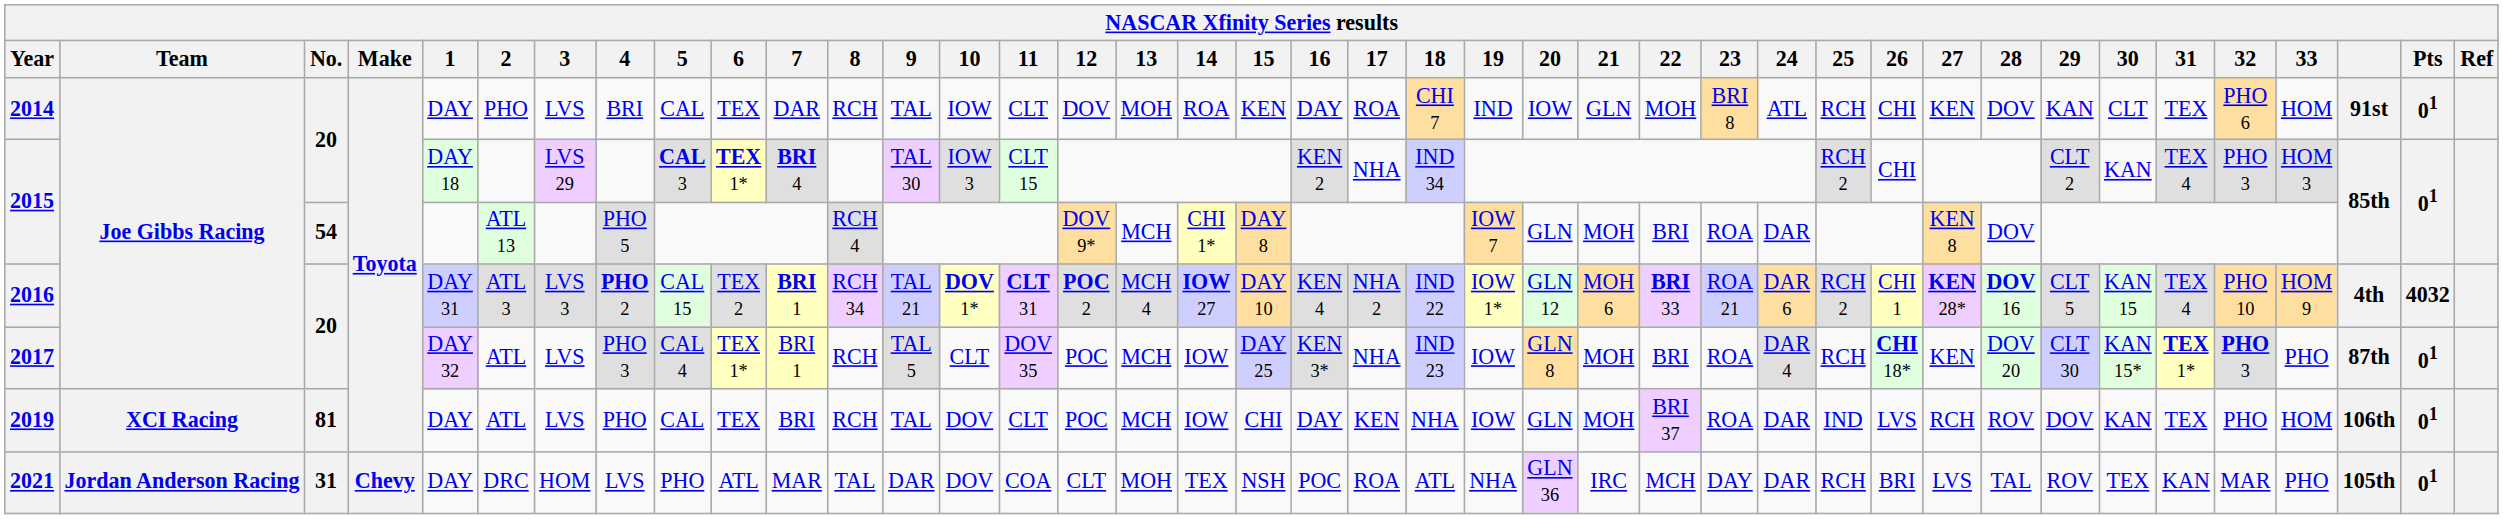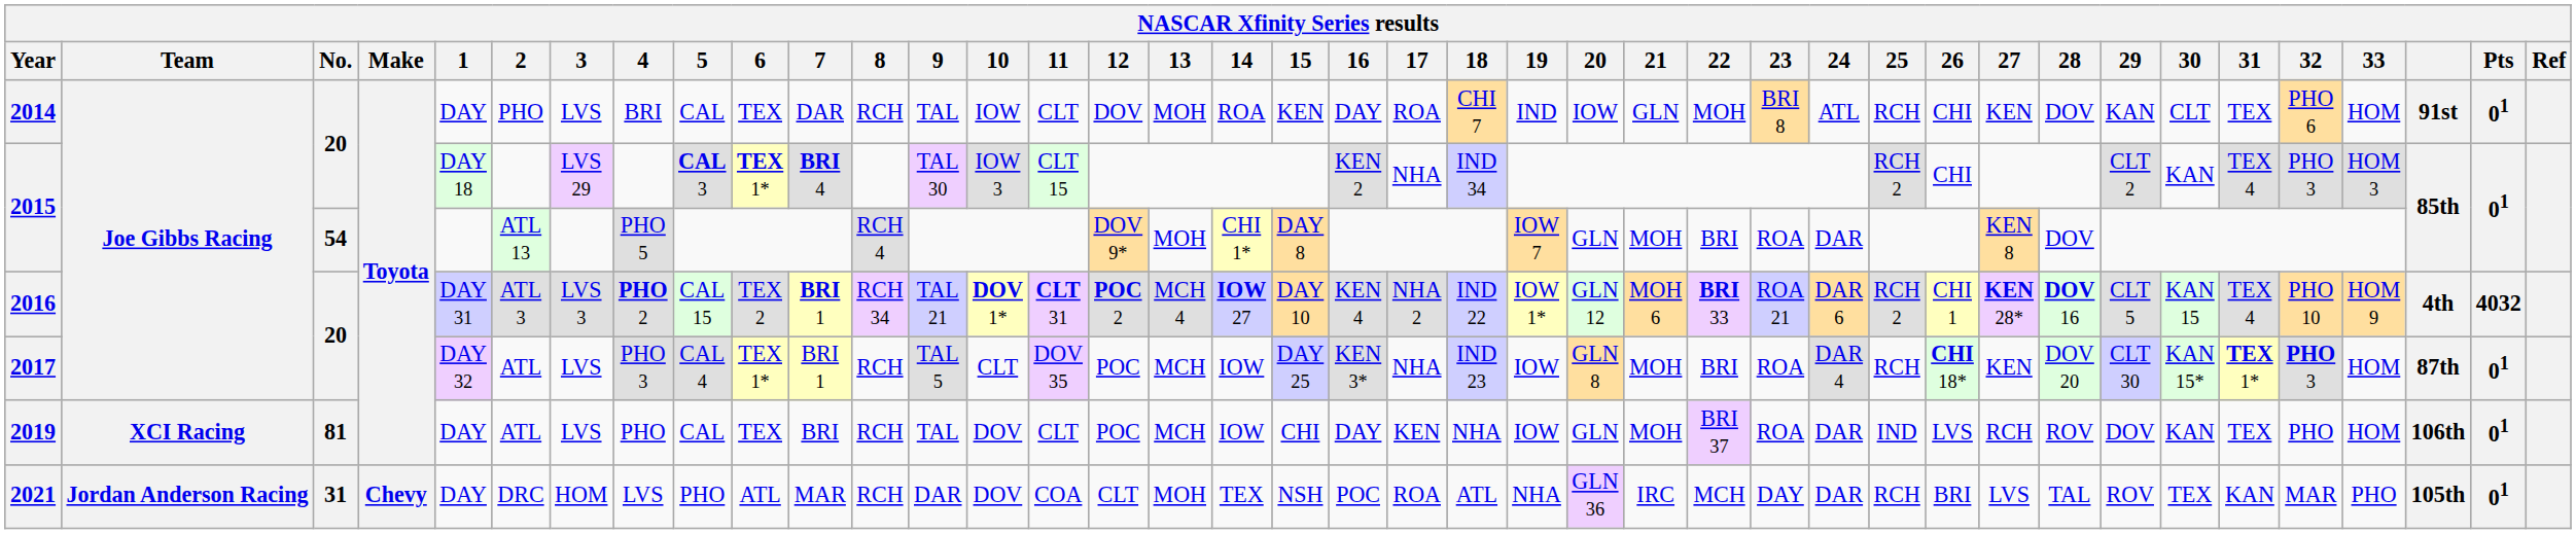 <table class="wikitable" style="text-align:center; font-size:85%">
 <tr>
 <th colspan=40><a href='#'>NASCAR Xfinity Series</a> results</th>
 </tr>
 <tr>
 <th>Year</th>
 <th>Team</th>
 <th>No.</th>
 <th>Make</th>
 <th>1</th>
 <th>2</th>
 <th>3</th>
 <th>4</th>
 <th>5</th>
 <th>6</th>
 <th>7</th>
 <th>8</th>
 <th>9</th>
 <th>10</th>
 <th>11</th>
 <th>12</th>
 <th>13</th>
 <th>14</th>
 <th>15</th>
 <th>16</th>
 <th>17</th>
 <th>18</th>
 <th>19</th>
 <th>20</th>
 <th>21</th>
 <th>22</th>
 <th>23</th>
 <th>24</th>
 <th>25</th>
 <th>26</th>
 <th>27</th>
 <th>28</th>
 <th>29</th>
 <th>30</th>
 <th>31</th>
 <th>32</th>
 <th>33</th>
 <th></th>
 <th>Pts</th>
 <th>Ref</th>
 </tr>
 <tr>
 <th><a href='#'>2014</a></th>
 <th rowspan=5><a href='#'>Joe Gibbs Racing</a></th>
 <th rowspan=2>20</th>
 <th rowspan="6"><a href='#'>Toyota</a></th>
 <td><a href='#'>DAY</a></td>
 <td><a href='#'>PHO</a></td>
 <td><a href='#'>LVS</a></td>
 <td><a href='#'>BRI</a></td>
 <td><a href='#'>CAL</a></td>
 <td><a href='#'>TEX</a></td>
 <td><a href='#'>DAR</a></td>
 <td><a href='#'>RCH</a></td>
 <td><a href='#'>TAL</a></td>
 <td><a href='#'>IOW</a></td>
 <td><a href='#'>CLT</a></td>
 <td><a href='#'>DOV</a></td>
 <td><a href='#'>MOH</a></td>
 <td><a href='#'>ROA</a></td>
 <td><a href='#'>KEN</a></td>
 <td><a href='#'>DAY</a></td>
 <td><a href='#'>ROA</a></td>
 <td style="background:#FFDF9F;"><a href='#'>CHI</a><br><small>7</small></td>
 <td><a href='#'>IND</a></td>
 <td><a href='#'>IOW</a></td>
 <td><a href='#'>GLN</a></td>
 <td><a href='#'>MOH</a></td>
 <td style="background:#FFDF9F;"><a href='#'>BRI</a><br><small>8</small></td>
 <td><a href='#'>ATL</a></td>
 <td><a href='#'>RCH</a></td>
 <td><a href='#'>CHI</a></td>
 <td><a href='#'>KEN</a></td>
 <td><a href='#'>DOV</a></td>
 <td><a href='#'>KAN</a></td>
 <td><a href='#'>CLT</a></td>
 <td><a href='#'>TEX</a></td>
 <td style="background:#FFDF9F;"><a href='#'>PHO</a><br><small>6</small></td>
 <td><a href='#'>HOM</a></td>
 <th>91st</th>
 <th>0<sup>1</sup></th>
 <th></th>
 </tr>
 <tr>
 <th rowspan=2><a href='#'>2015</a></th>
 <td style="background:#DFFFDF;"><a href='#'>DAY</a><br><small>18</small></td>
 <td></td>
 <td style="background:#EFCFFF;"><a href='#'>LVS</a><br><small>29</small></td>
 <td></td>
 <td style="background:#DFDFDF;"><strong><a href='#'>CAL</a></strong><br><small>3</small></td>
 <td style="background:#FFFFBF;"><strong><a href='#'>TEX</a></strong><br><small>1*</small></td>
 <td style="background:#DFDFDF;"><strong><a href='#'>BRI</a></strong><br><small>4</small></td>
 <td></td>
 <td style="background:#EFCFFF;"><a href='#'>TAL</a><br><small>30</small></td>
 <td style="background:#DFDFDF;"><a href='#'>IOW</a><br><small>3</small></td>
 <td style="background:#DFFFDF;"><a href='#'>CLT</a><br><small>15</small></td>
 <td colspan=4></td>
 <td style="background:#DFDFDF;"><a href='#'>KEN</a><br><small>2</small></td>
 <td><a href='#'>NHA</a></td>
 <td style="background:#CFCFFF;"><a href='#'>IND</a><br><small>34</small></td>
 <td colspan=6></td>
 <td style="background:#DFDFDF;"><a href='#'>RCH</a><br><small>2</small></td>
 <td><a href='#'>CHI</a></td>
 <td colspan=2></td>
 <td style="background:#DFDFDF;"><a href='#'>CLT</a><br><small>2</small></td>
 <td><a href='#'>KAN</a></td>
 <td style="background:#DFDFDF;"><a href='#'>TEX</a><br><small>4</small></td>
 <td style="background:#DFDFDF;"><a href='#'>PHO</a><br><small>3</small></td>
 <td style="background:#DFDFDF;"><a href='#'>HOM</a><br><small>3</small></td>
 <th rowspan=2>85th</th>
 <th rowspan=2>0<sup>1</sup></th>
 <th rowspan=2></th>
 </tr>
 <tr>
 <th>54</th>
 <td></td>
 <td style="background:#DFFFDF;"><a href='#'>ATL</a><br><small>13</small></td>
 <td></td>
 <td style="background:#DFDFDF;"><a href='#'>PHO</a><br><small>5</small></td>
 <td colspan=3></td>
 <td style="background:#DFDFDF;"><a href='#'>RCH</a><br><small>4</small></td>
 <td colspan=3></td>
 <td style="background:#FFDF9F;"><a href='#'>DOV</a><br><small>9*</small></td>
-<td><a href='#'>MCH</a></td>
+<td><a href='#'>MOH</a></td>
 <td style="background:#FFFFBF;"><a href='#'>CHI</a><br><small>1*</small></td>
 <td style="background:#FFDF9F;"><a href='#'>DAY</a><br><small>8</small></td>
 <td colspan=3></td>
 <td style="background:#FFDF9F;"><a href='#'>IOW</a><br><small>7</small></td>
 <td><a href='#'>GLN</a></td>
 <td><a href='#'>MOH</a></td>
 <td><a href='#'>BRI</a></td>
 <td><a href='#'>ROA</a></td>
 <td><a href='#'>DAR</a></td>
 <td colspan=2></td>
 <td style="background:#FFDF9F;"><a href='#'>KEN</a><br><small>8</small></td>
 <td><a href='#'>DOV</a></td>
 <td colspan=5></td>
 </tr>
 <tr>
 <th><a href='#'>2016</a></th>
 <th rowspan=2>20</th>
 <td style="background:#CFCFFF;"><a href='#'>DAY</a><br><small>31</small></td>
 <td style="background:#DFDFDF;"><a href='#'>ATL</a><br><small>3</small></td>
 <td style="background:#DFDFDF;"><a href='#'>LVS</a><br><small>3</small></td>
 <td style="background:#DFDFDF;"><strong><a href='#'>PHO</a></strong><br><small>2</small></td>
 <td style="background:#DFFFDF;"><a href='#'>CAL</a><br><small>15</small></td>
 <td style="background:#DFDFDF;"><a href='#'>TEX</a><br><small>2</small></td>
 <td style="background:#FFFFBF;"><strong><a href='#'>BRI</a></strong><br><small>1</small></td>
 <td style="background:#EFCFFF;"><a href='#'>RCH</a><br><small>34</small></td>
 <td style="background:#CFCFFF;"><a href='#'>TAL</a><br><small>21</small></td>
 <td style="background:#FFFFBF;"><strong><a href='#'>DOV</a></strong><br><small>1*</small></td>
 <td style="background:#EFCFFF;"><strong><a href='#'>CLT</a></strong><br><small>31</small></td>
 <td style="background:#DFDFDF;"><strong><a href='#'>POC</a></strong><br><small>2</small></td>
 <td style="background:#DFDFDF;"><a href='#'>MCH</a><br><small>4</small></td>
 <td style="background:#CFCFFF;"><strong><a href='#'>IOW</a></strong><br><small>27</small></td>
 <td style="background:#FFDF9F;"><a href='#'>DAY</a><br><small>10</small></td>
 <td style="background:#DFDFDF;"><a href='#'>KEN</a><br><small>4</small></td>
 <td style="background:#DFDFDF;"><a href='#'>NHA</a><br><small>2</small></td>
 <td style="background:#CFCFFF;"><a href='#'>IND</a><br><small>22</small></td>
 <td style="background:#FFFFBF;"><a href='#'>IOW</a><br><small>1*</small></td>
 <td style="background:#DFFFDF;"><a href='#'>GLN</a><br><small>12</small></td>
 <td style="background:#FFDF9F;"><a href='#'>MOH</a><br><small>6</small></td>
 <td style="background:#EFCFFF;"><strong><a href='#'>BRI</a></strong><br><small>33</small></td>
 <td style="background:#CFCFFF;"><a href='#'>ROA</a><br><small>21</small></td>
 <td style="background:#FFDF9F;"><a href='#'>DAR</a><br><small>6</small></td>
 <td style="background:#DFDFDF;"><a href='#'>RCH</a><br><small>2</small></td>
 <td style="background:#FFFFBF;"><a href='#'>CHI</a><br><small>1</small></td>
 <td style="background:#EFCFFF;"><strong><a href='#'>KEN</a></strong><br><small>28*</small></td>
 <td style="background:#DFFFDF;"><strong><a href='#'>DOV</a></strong><br><small>16</small></td>
 <td style="background:#DFDFDF;"><a href='#'>CLT</a><br><small>5</small></td>
 <td style="background:#DFFFDF;"><a href='#'>KAN</a><br><small>15</small></td>
 <td style="background:#DFDFDF;"><a href='#'>TEX</a><br><small>4</small></td>
 <td style="background:#FFDF9F;"><a href='#'>PHO</a><br><small>10</small></td>
 <td style="background:#FFDF9F;"><a href='#'>HOM</a><br><small>9</small></td>
 <th>4th</th>
 <th>4032</th>
 <th></th>
 </tr>
 <tr>
 <th><a href='#'>2017</a></th>
 <td style="background:#EFCFFF;"><a href='#'>DAY</a><br><small>32</small></td>
 <td><a href='#'>ATL</a></td>
 <td><a href='#'>LVS</a></td>
 <td style="background:#DFDFDF;"><a href='#'>PHO</a><br><small>3</small></td>
 <td style="background:#DFDFDF;"><a href='#'>CAL</a><br><small>4</small></td>
 <td style="background:#FFFFBF;"><a href='#'>TEX</a><br><small>1*</small></td>
 <td style="background:#FFFFBF;"><a href='#'>BRI</a><br><small>1</small></td>
 <td><a href='#'>RCH</a></td>
 <td style="background:#DFDFDF;"><a href='#'>TAL</a><br><small>5</small></td>
 <td><a href='#'>CLT</a></td>
 <td style="background:#EFCFFF;"><a href='#'>DOV</a><br><small>35</small></td>
 <td><a href='#'>POC</a></td>
 <td><a href='#'>MCH</a></td>
 <td><a href='#'>IOW</a></td>
 <td style="background:#CFCFFF;"><a href='#'>DAY</a><br><small>25</small></td>
 <td style="background:#DFDFDF;"><a href='#'>KEN</a><br><small>3*</small></td>
 <td><a href='#'>NHA</a></td>
 <td style="background:#CFCFFF;"><a href='#'>IND</a><br><small>23</small></td>
 <td><a href='#'>IOW</a></td>
 <td style="background:#FFDF9F;"><a href='#'>GLN</a><br><small>8</small></td>
 <td><a href='#'>MOH</a></td>
 <td><a href='#'>BRI</a></td>
 <td><a href='#'>ROA</a></td>
 <td style="background:#DFDFDF;"><a href='#'>DAR</a><br><small>4</small></td>
 <td><a href='#'>RCH</a></td>
 <td style="background:#DFFFDF;"><strong><a href='#'>CHI</a></strong><br><small>18*</small></td>
 <td><a href='#'>KEN</a></td>
 <td style="background:#DFFFDF;"><a href='#'>DOV</a><br><small>20</small></td>
 <td style="background:#CFCFFF;"><a href='#'>CLT</a><br><small>30</small></td>
 <td style="background:#DFFFDF;"><a href='#'>KAN</a><br><small>15*</small></td>
 <td style="background:#FFFFBF;"><strong><a href='#'>TEX</a></strong><br><small>1*</small></td>
 <td style="background:#DFDFDF;"><strong><a href='#'>PHO</a></strong><br><small>3</small></td>
-<td><a href='#'>PHO</a></td>
+<td><a href='#'>HOM</a></td>
 <th>87th</th>
 <th>0<sup>1</sup></th>
 <th></th>
 </tr>
 <tr>
 <th><a href='#'>2019</a></th>
 <th><a href='#'>XCI Racing</a></th>
 <th>81</th>
 <td><a href='#'>DAY</a></td>
 <td><a href='#'>ATL</a></td>
 <td><a href='#'>LVS</a></td>
 <td><a href='#'>PHO</a></td>
 <td><a href='#'>CAL</a></td>
 <td><a href='#'>TEX</a></td>
 <td><a href='#'>BRI</a></td>
 <td><a href='#'>RCH</a></td>
 <td><a href='#'>TAL</a></td>
 <td><a href='#'>DOV</a></td>
 <td><a href='#'>CLT</a></td>
 <td><a href='#'>POC</a></td>
 <td><a href='#'>MCH</a></td>
 <td><a href='#'>IOW</a></td>
 <td><a href='#'>CHI</a></td>
 <td><a href='#'>DAY</a></td>
 <td><a href='#'>KEN</a></td>
 <td><a href='#'>NHA</a></td>
 <td><a href='#'>IOW</a></td>
 <td><a href='#'>GLN</a></td>
 <td><a href='#'>MOH</a></td>
 <td style="background:#EFCFFF;"><a href='#'>BRI</a><br><small>37</small></td>
 <td><a href='#'>ROA</a></td>
 <td><a href='#'>DAR</a></td>
 <td><a href='#'>IND</a></td>
 <td><a href='#'>LVS</a></td>
 <td><a href='#'>RCH</a></td>
 <td><a href='#'>ROV</a></td>
 <td><a href='#'>DOV</a></td>
 <td><a href='#'>KAN</a></td>
 <td><a href='#'>TEX</a></td>
 <td><a href='#'>PHO</a></td>
 <td><a href='#'>HOM</a></td>
 <th>106th</th>
 <th>0<sup>1</sup></th>
 <th></th>
 </tr>
 <tr>
 <th><a href='#'>2021</a></th>
 <th><a href='#'>Jordan Anderson Racing</a></th>
 <th>31</th>
 <th><a href='#'>Chevy</a></th>
 <td><a href='#'>DAY</a></td>
 <td><a href='#'>DRC</a></td>
 <td><a href='#'>HOM</a></td>
 <td><a href='#'>LVS</a></td>
 <td><a href='#'>PHO</a></td>
 <td><a href='#'>ATL</a></td>
 <td><a href='#'>MAR</a></td>
-<td><a href='#'>TAL</a></td>
+<td><a href='#'>RCH</a></td>
 <td><a href='#'>DAR</a></td>
 <td><a href='#'>DOV</a></td>
 <td><a href='#'>COA</a></td>
 <td><a href='#'>CLT</a></td>
 <td><a href='#'>MOH</a></td>
 <td><a href='#'>TEX</a></td>
 <td><a href='#'>NSH</a></td>
 <td><a href='#'>POC</a></td>
 <td><a href='#'>ROA</a></td>
 <td><a href='#'>ATL</a></td>
 <td><a href='#'>NHA</a></td>
 <td style="background:#EFCFFF;"><a href='#'>GLN</a><br><small>36</small></td>
 <td><a href='#'>IRC</a></td>
 <td><a href='#'>MCH</a></td>
 <td><a href='#'>DAY</a></td>
 <td><a href='#'>DAR</a></td>
 <td><a href='#'>RCH</a></td>
 <td><a href='#'>BRI</a></td>
 <td><a href='#'>LVS</a></td>
 <td><a href='#'>TAL</a></td>
 <td><a href='#'>ROV</a></td>
 <td><a href='#'>TEX</a></td>
 <td><a href='#'>KAN</a></td>
 <td><a href='#'>MAR</a></td>
 <td><a href='#'>PHO</a></td>
 <th>105th</th>
 <th>0<sup>1</sup></th>
 <th></th>
 </tr>
 </table>
